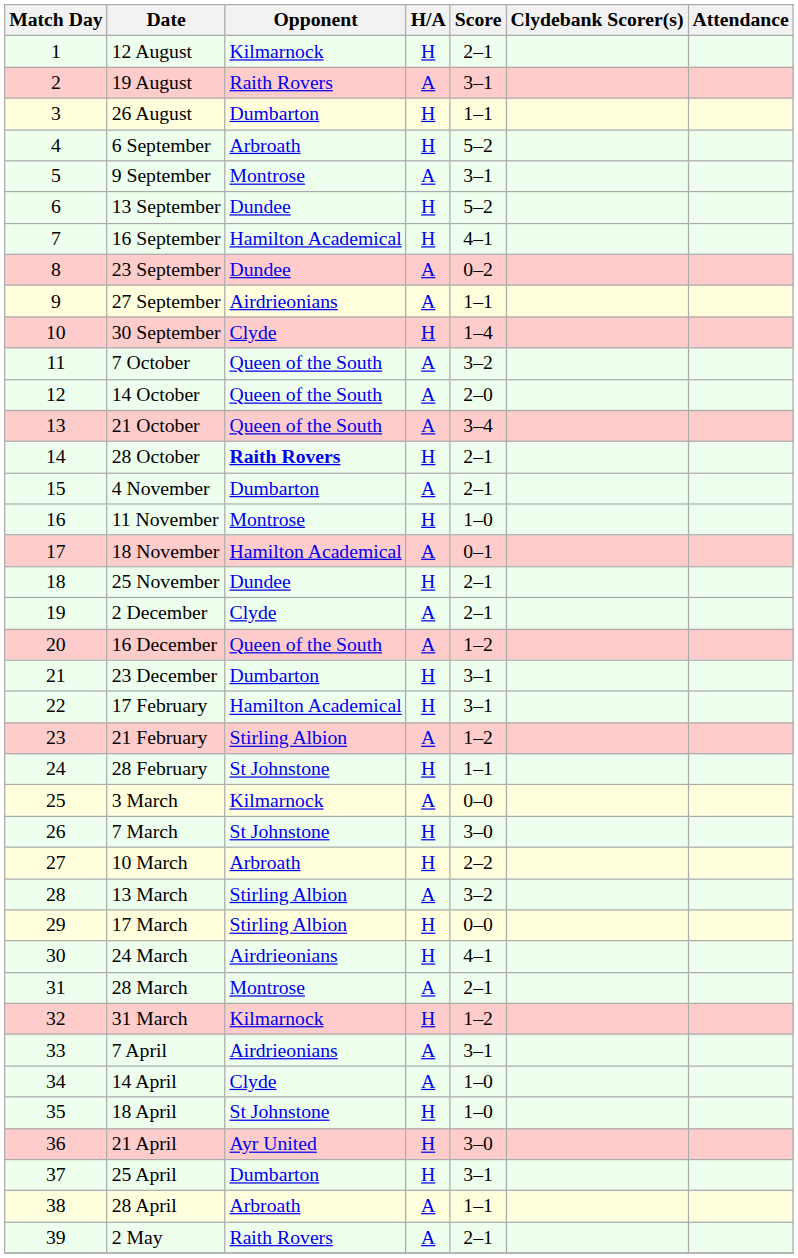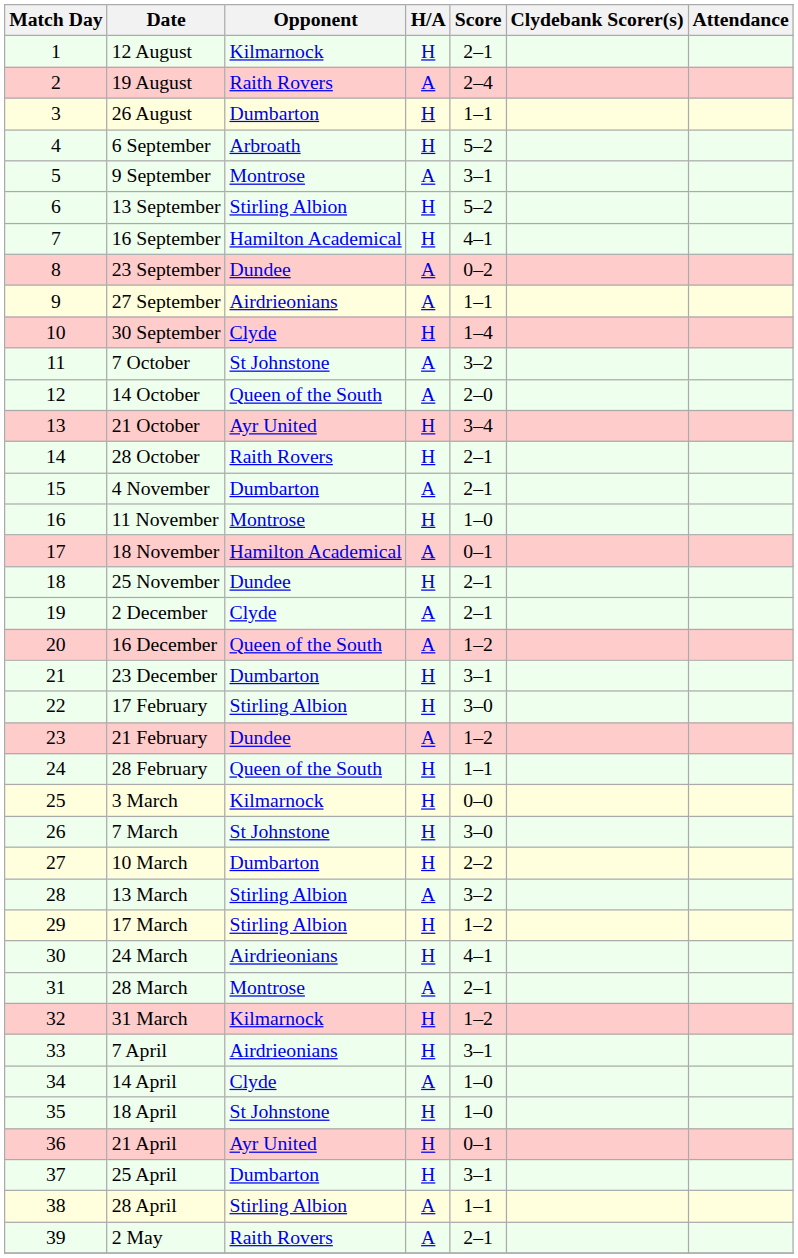 <table class="wikitable" style="text-align:center">
 <tr>
 <th>Match Day</th>
 <th>Date</th>
 <th>Opponent</th>
 <th>H/A</th>
 <th>Score</th>
 <th>Clydebank Scorer(s)</th>
 <th>Attendance</th>
 </tr>
 <tr bgcolor=#EEFFEE>
 <td>1</td>
 <td align=left>12 August</td>
 <td align=left><a href='#'>Kilmarnock</a></td>
 <td><a href='#'>H</a></td>
 <td>2–1</td>
 <td align=left></td>
 <td></td>
 </tr>
 <tr bgcolor=#FFCCCC>
 <td>2</td>
 <td align=left>19 August</td>
 <td align=left><a href='#'>Raith Rovers</a></td>
 <td><a href='#'>A</a></td>
-<td>3–1</td>
+<td>2–4</td>
 <td align=left></td>
 <td></td>
 </tr>
 <tr bgcolor=#FFFFDD>
 <td>3</td>
 <td align=left>26 August</td>
 <td align=left><a href='#'>Dumbarton</a></td>
 <td><a href='#'>H</a></td>
 <td>1–1</td>
 <td align=left></td>
 <td></td>
 </tr>
 <tr bgcolor=#EEFFEE>
 <td>4</td>
 <td align=left>6 September</td>
 <td align=left><a href='#'>Arbroath</a></td>
 <td><a href='#'>H</a></td>
 <td>5–2</td>
 <td align=left></td>
 <td></td>
 </tr>
 <tr bgcolor=#EEFFEE>
 <td>5</td>
 <td align=left>9 September</td>
 <td align=left><a href='#'>Montrose</a></td>
 <td><a href='#'>A</a></td>
 <td>3–1</td>
 <td align=left></td>
 <td></td>
 </tr>
 <tr bgcolor=#EEFFEE>
 <td>6</td>
 <td align=left>13 September</td>
-<td align=left><a href='#'>Dundee</a></td>
+<td align=left><a href='#'>Stirling Albion</a></td>
 <td><a href='#'>H</a></td>
 <td>5–2</td>
 <td align=left></td>
 <td></td>
 </tr>
 <tr bgcolor=#EEFFEE>
 <td>7</td>
 <td align=left>16 September</td>
 <td align=left><a href='#'>Hamilton Academical</a></td>
 <td><a href='#'>H</a></td>
 <td>4–1</td>
 <td align=left></td>
 <td></td>
 </tr>
 <tr bgcolor=#FFCCCC>
 <td>8</td>
 <td align=left>23 September</td>
 <td align=left><a href='#'>Dundee</a></td>
 <td><a href='#'>A</a></td>
 <td>0–2</td>
 <td align=left></td>
 <td></td>
 </tr>
 <tr bgcolor=#FFFFDD>
 <td>9</td>
 <td align=left>27 September</td>
 <td align=left><a href='#'>Airdrieonians</a></td>
 <td><a href='#'>A</a></td>
 <td>1–1</td>
 <td align=left></td>
 <td></td>
 </tr>
 <tr bgcolor=#FFCCCC>
 <td>10</td>
 <td align=left>30 September</td>
 <td align=left><a href='#'>Clyde</a></td>
 <td><a href='#'>H</a></td>
 <td>1–4</td>
 <td align=left></td>
 <td></td>
 </tr>
 <tr bgcolor=#EEFFEE>
 <td>11</td>
 <td align=left>7 October</td>
-<td align=left><a href='#'>Queen of the South</a></td>
+<td align=left><a href='#'>St Johnstone</a></td>
 <td><a href='#'>A</a></td>
 <td>3–2</td>
 <td align=left></td>
 <td></td>
 </tr>
 <tr bgcolor=#EEFFEE>
 <td>12</td>
 <td align=left>14 October</td>
 <td align=left><a href='#'>Queen of the South</a></td>
 <td><a href='#'>A</a></td>
 <td>2–0</td>
 <td align=left></td>
 <td></td>
 </tr>
 <tr bgcolor=#FFCCCC>
 <td>13</td>
 <td align=left>21 October</td>
-<td align=left><a href='#'>Queen of the South</a></td>
-<td><a href='#'>A</a></td>
+<td align=left><a href='#'>Ayr United</a></td>
+<td><a href='#'>H</a></td>
 <td>3–4</td>
 <td align=left></td>
 <td></td>
 </tr>
 <tr bgcolor=#EEFFEE>
 <td>14</td>
 <td align=left>28 October</td>
-<td align=left><strong><a href='#'>Raith Rovers</a></strong></td>
+<td align=left><a href='#'>Raith Rovers</a></td>
 <td><a href='#'>H</a></td>
 <td>2–1</td>
 <td align=left></td>
 <td></td>
 </tr>
 <tr bgcolor=#EEFFEE>
 <td>15</td>
 <td align=left>4 November</td>
 <td align=left><a href='#'>Dumbarton</a></td>
 <td><a href='#'>A</a></td>
 <td>2–1</td>
 <td align=left></td>
 <td></td>
 </tr>
 <tr bgcolor=#EEFFEE>
 <td>16</td>
 <td align=left>11 November</td>
 <td align=left><a href='#'>Montrose</a></td>
 <td><a href='#'>H</a></td>
 <td>1–0</td>
 <td align=left></td>
 <td></td>
 </tr>
 <tr bgcolor=#FFCCCC>
 <td>17</td>
 <td align=left>18 November</td>
 <td align=left><a href='#'>Hamilton Academical</a></td>
 <td><a href='#'>A</a></td>
 <td>0–1</td>
 <td align=left></td>
 <td></td>
 </tr>
 <tr bgcolor=#EEFFEE>
 <td>18</td>
 <td align=left>25 November</td>
 <td align=left><a href='#'>Dundee</a></td>
 <td><a href='#'>H</a></td>
 <td>2–1</td>
 <td align=left></td>
 <td></td>
 </tr>
 <tr bgcolor=#EEFFEE>
 <td>19</td>
 <td align=left>2 December</td>
 <td align=left><a href='#'>Clyde</a></td>
 <td><a href='#'>A</a></td>
 <td>2–1</td>
 <td align=left></td>
 <td></td>
 </tr>
 <tr bgcolor=#FFCCCC>
 <td>20</td>
 <td align=left>16 December</td>
 <td align=left><a href='#'>Queen of the South</a></td>
 <td><a href='#'>A</a></td>
 <td>1–2</td>
 <td align=left></td>
 <td></td>
 </tr>
 <tr bgcolor=#EEFFEE>
 <td>21</td>
 <td align=left>23 December</td>
 <td align=left><a href='#'>Dumbarton</a></td>
 <td><a href='#'>H</a></td>
 <td>3–1</td>
 <td align=left></td>
 <td></td>
 </tr>
 <tr bgcolor=#EEFFEE>
 <td>22</td>
 <td align=left>17 February</td>
-<td align=left><a href='#'>Hamilton Academical</a></td>
+<td align=left><a href='#'>Stirling Albion</a></td>
 <td><a href='#'>H</a></td>
-<td>3–1</td>
+<td>3–0</td>
 <td align=left></td>
 <td></td>
 </tr>
 <tr bgcolor=#FFCCCC>
 <td>23</td>
 <td align=left>21 February</td>
-<td align=left><a href='#'>Stirling Albion</a></td>
+<td align=left><a href='#'>Dundee</a></td>
 <td><a href='#'>A</a></td>
 <td>1–2</td>
 <td align=left></td>
 <td></td>
 </tr>
 <tr bgcolor=#EEFFEE>
 <td>24</td>
 <td align=left>28 February</td>
-<td align=left><a href='#'>St Johnstone</a></td>
+<td align=left><a href='#'>Queen of the South</a></td>
 <td><a href='#'>H</a></td>
 <td>1–1</td>
 <td align=left></td>
 <td></td>
 </tr>
 <tr bgcolor=#FFFFDD>
 <td>25</td>
 <td align=left>3 March</td>
 <td align=left><a href='#'>Kilmarnock</a></td>
-<td><a href='#'>A</a></td>
+<td><a href='#'>H</a></td>
 <td>0–0</td>
 <td align=left></td>
 <td></td>
 </tr>
 <tr bgcolor=#EEFFEE>
 <td>26</td>
 <td align=left>7 March</td>
 <td align=left><a href='#'>St Johnstone</a></td>
 <td><a href='#'>H</a></td>
 <td>3–0</td>
 <td align=left></td>
 <td></td>
 </tr>
 <tr bgcolor=#FFFFDD>
 <td>27</td>
 <td align=left>10 March</td>
-<td align=left><a href='#'>Arbroath</a></td>
+<td align=left><a href='#'>Dumbarton</a></td>
 <td><a href='#'>H</a></td>
 <td>2–2</td>
 <td align=left></td>
 <td></td>
 </tr>
 <tr bgcolor=#EEFFEE>
 <td>28</td>
 <td align=left>13 March</td>
 <td align=left><a href='#'>Stirling Albion</a></td>
 <td><a href='#'>A</a></td>
 <td>3–2</td>
 <td align=left></td>
 <td></td>
 </tr>
 <tr bgcolor=#FFFFDD>
 <td>29</td>
 <td align=left>17 March</td>
 <td align=left><a href='#'>Stirling Albion</a></td>
 <td><a href='#'>H</a></td>
-<td>0–0</td>
+<td>1–2</td>
 <td align=left></td>
 <td></td>
 </tr>
 <tr bgcolor=#EEFFEE>
 <td>30</td>
 <td align=left>24 March</td>
 <td align=left><a href='#'>Airdrieonians</a></td>
 <td><a href='#'>H</a></td>
 <td>4–1</td>
 <td align=left></td>
 <td></td>
 </tr>
 <tr bgcolor=#EEFFEE>
 <td>31</td>
 <td align=left>28 March</td>
 <td align=left><a href='#'>Montrose</a></td>
 <td><a href='#'>A</a></td>
 <td>2–1</td>
 <td align=left></td>
 <td></td>
 </tr>
 <tr bgcolor=#FFCCCC>
 <td>32</td>
 <td align=left>31 March</td>
 <td align=left><a href='#'>Kilmarnock</a></td>
 <td><a href='#'>H</a></td>
 <td>1–2</td>
 <td align=left></td>
 <td></td>
 </tr>
 <tr bgcolor=#EEFFEE>
 <td>33</td>
 <td align=left>7 April</td>
 <td align=left><a href='#'>Airdrieonians</a></td>
-<td><a href='#'>A</a></td>
+<td><a href='#'>H</a></td>
 <td>3–1</td>
 <td align=left></td>
 <td></td>
 </tr>
 <tr bgcolor=#EEFFEE>
 <td>34</td>
 <td align=left>14 April</td>
 <td align=left><a href='#'>Clyde</a></td>
 <td><a href='#'>A</a></td>
 <td>1–0</td>
 <td align=left></td>
 <td></td>
 </tr>
 <tr bgcolor=#EEFFEE>
 <td>35</td>
 <td align=left>18 April</td>
 <td align=left><a href='#'>St Johnstone</a></td>
 <td><a href='#'>H</a></td>
 <td>1–0</td>
 <td align=left></td>
 <td></td>
 </tr>
 <tr bgcolor=#FFCCCC>
 <td>36</td>
 <td align=left>21 April</td>
 <td align=left><a href='#'>Ayr United</a></td>
 <td><a href='#'>H</a></td>
-<td>3–0</td>
+<td>0–1</td>
 <td align=left></td>
 <td></td>
 </tr>
 <tr bgcolor=#EEFFEE>
 <td>37</td>
 <td align=left>25 April</td>
 <td align=left><a href='#'>Dumbarton</a></td>
 <td><a href='#'>H</a></td>
 <td>3–1</td>
 <td align=left></td>
 <td></td>
 </tr>
 <tr bgcolor=#FFFFDD>
 <td>38</td>
 <td align=left>28 April</td>
-<td align=left><a href='#'>Arbroath</a></td>
+<td align=left><a href='#'>Stirling Albion</a></td>
 <td><a href='#'>A</a></td>
 <td>1–1</td>
 <td align=left></td>
 <td></td>
 </tr>
 <tr bgcolor=#EEFFEE>
 <td>39</td>
 <td align=left>2 May</td>
 <td align=left><a href='#'>Raith Rovers</a></td>
 <td><a href='#'>A</a></td>
 <td>2–1</td>
 <td align=left></td>
 <td></td>
 </tr>
 <tr>
 </tr>
 </table>
